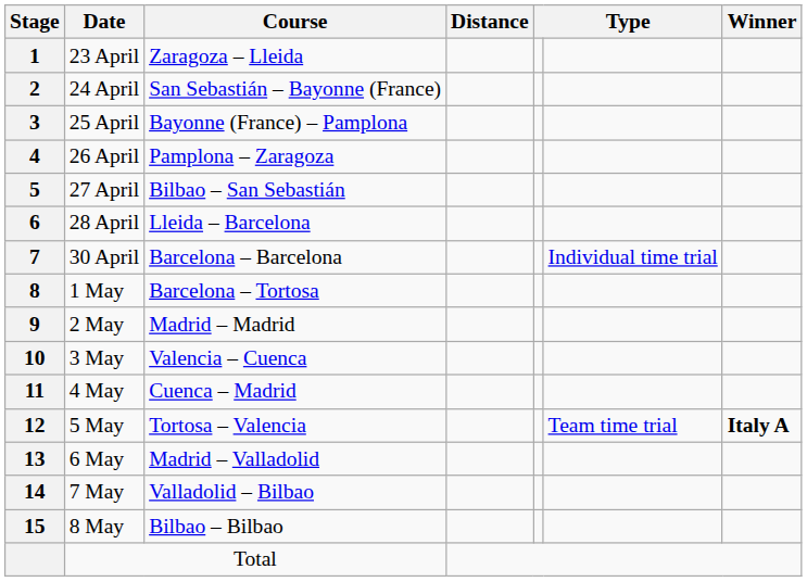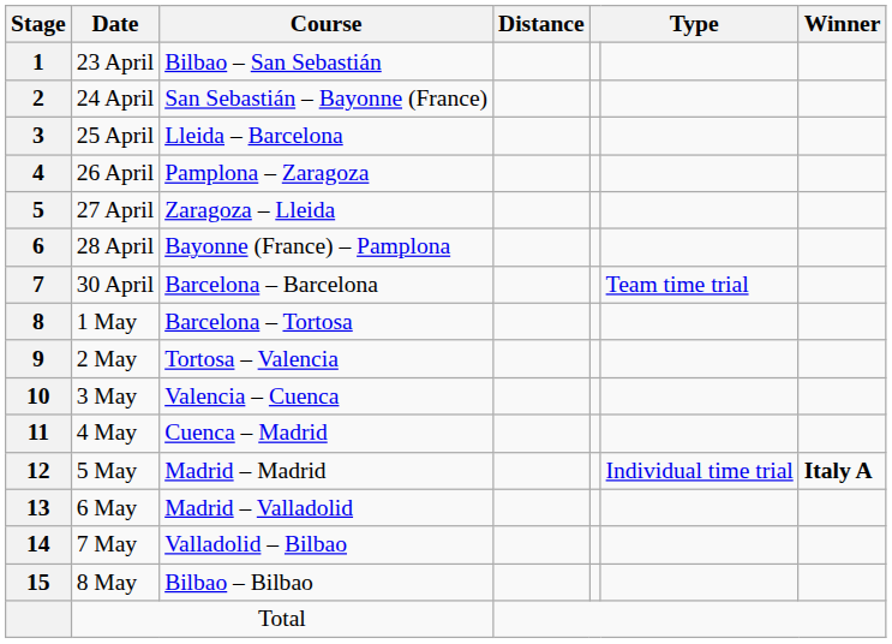 <table class="wikitable">
 <tr>
 <th scope="col">Stage</th>
 <th scope="col">Date</th>
 <th scope="col">Course</th>
 <th scope="col">Distance</th>
 <th scope="col" colspan="2">Type</th>
 <th scope="col">Winner</th>
 </tr>
 <tr>
 <th scope="row">1</th>
 <td>23 April</td>
-<td><a href='#'>Zaragoza</a> – <a href='#'>Lleida</a></td>
+<td><a href='#'>Bilbao</a> – <a href='#'>San Sebastián</a></td>
 <td style="text-align:center;"></td>
 <td></td>
 <td></td>
 <td></td>
 </tr>
 <tr>
 <th scope="row">2</th>
 <td>24 April</td>
 <td><a href='#'>San Sebastián</a> – <a href='#'>Bayonne</a> (France)</td>
 <td style="text-align:center;"></td>
 <td></td>
 <td></td>
 <td></td>
 </tr>
 <tr>
 <th scope="row">3</th>
 <td>25 April</td>
-<td><a href='#'>Bayonne</a> (France) – <a href='#'>Pamplona</a></td>
+<td><a href='#'>Lleida</a> – <a href='#'>Barcelona</a></td>
 <td style="text-align:center;"></td>
 <td></td>
 <td></td>
 <td></td>
 </tr>
 <tr>
 <th scope="row">4</th>
 <td>26 April</td>
 <td><a href='#'>Pamplona</a> – <a href='#'>Zaragoza</a></td>
 <td style="text-align:center;"></td>
 <td></td>
 <td></td>
 <td></td>
 </tr>
 <tr>
 <th scope="row">5</th>
 <td>27 April</td>
-<td><a href='#'>Bilbao</a> – <a href='#'>San Sebastián</a></td>
+<td><a href='#'>Zaragoza</a> – <a href='#'>Lleida</a></td>
 <td style="text-align:center;"></td>
 <td></td>
 <td></td>
 <td></td>
 </tr>
 <tr>
 <th scope="row">6</th>
 <td>28 April</td>
-<td><a href='#'>Lleida</a> – <a href='#'>Barcelona</a></td>
+<td><a href='#'>Bayonne</a> (France) – <a href='#'>Pamplona</a></td>
 <td style="text-align:center;"></td>
 <td></td>
 <td></td>
 <td></td>
 </tr>
 <tr>
 <th scope="row">7</th>
 <td>30 April</td>
 <td><a href='#'>Barcelona</a> – Barcelona</td>
 <td style="text-align:center;"></td>
 <td></td>
-<td><a href='#'>Individual time trial</a></td>
+<td><a href='#'>Team time trial</a></td>
 <td></td>
 </tr>
 <tr>
 <th scope="row">8</th>
 <td>1 May</td>
 <td><a href='#'>Barcelona</a> – <a href='#'>Tortosa</a></td>
 <td style="text-align:center;"></td>
 <td></td>
 <td></td>
 <td></td>
 </tr>
 <tr>
 <th scope="row">9</th>
 <td>2 May</td>
-<td><a href='#'>Madrid</a> – Madrid</td>
+<td><a href='#'>Tortosa</a> – <a href='#'>Valencia</a></td>
 <td style="text-align:center;"></td>
 <td></td>
 <td></td>
 <td></td>
 </tr>
 <tr>
 <th scope="row">10</th>
 <td>3 May</td>
 <td><a href='#'>Valencia</a> – <a href='#'>Cuenca</a></td>
 <td style="text-align:center;"></td>
 <td></td>
 <td></td>
 <td></td>
 </tr>
 <tr>
 <th scope="row">11</th>
 <td>4 May</td>
 <td><a href='#'>Cuenca</a> – <a href='#'>Madrid</a></td>
 <td style="text-align:center;"></td>
 <td></td>
 <td></td>
 <td></td>
 </tr>
 <tr>
 <th scope="row">12</th>
 <td>5 May</td>
-<td><a href='#'>Tortosa</a> – <a href='#'>Valencia</a></td>
+<td><a href='#'>Madrid</a> – Madrid</td>
 <td style="text-align:center;"></td>
 <td></td>
-<td><a href='#'>Team time trial</a></td>
+<td><a href='#'>Individual time trial</a></td>
 <td><strong>Italy A</strong></td>
 </tr>
 <tr>
 <th scope="row">13</th>
 <td>6 May</td>
 <td><a href='#'>Madrid</a> – <a href='#'>Valladolid</a></td>
 <td style="text-align:center;"></td>
 <td></td>
 <td></td>
 <td></td>
 </tr>
 <tr>
 <th scope="row">14</th>
 <td>7 May</td>
 <td><a href='#'>Valladolid</a> – <a href='#'>Bilbao</a></td>
 <td style="text-align:center;"></td>
 <td></td>
 <td></td>
 <td></td>
 </tr>
 <tr>
 <th scope="row">15</th>
 <td>8 May</td>
 <td><a href='#'>Bilbao</a> – Bilbao</td>
 <td style="text-align:center;"></td>
 <td></td>
 <td></td>
 <td></td>
 </tr>
 <tr>
 <th scope="row"></th>
 <td colspan="2" style="text-align:center">Total</td>
 <td colspan="4" style="text-align:center"></td>
 </tr>
 </table>
